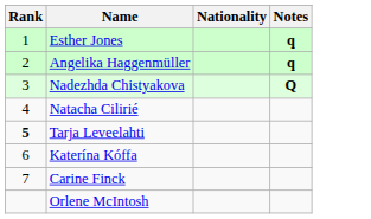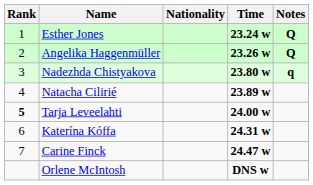 <table class="wikitable sortable" style="text-align:center">
 <tr>
 <th>Rank</th>
 <th>Name</th>
 <th>Nationality</th>
+<th>Time</th>
 <th>Notes</th>
 </tr>
 <tr bgcolor=ccffcc>
 <td>1</td>
 <td align=left><a href='#'>Esther Jones</a></td>
 <td align=left></td>
-<td><strong>q</strong></td>
+<td><strong>23.24</strong> <strong>w</strong></td>
+<td><strong>Q</strong></td>
 </tr>
 <tr bgcolor=ccffcc>
 <td>2</td>
 <td align=left><a href='#'>Angelika Haggenmüller</a></td>
 <td align=left></td>
-<td><strong>q</strong></td>
+<td><strong>23.26</strong> <strong>w</strong></td>
+<td><strong>Q</strong></td>
 </tr>
 <tr bgcolor=ddffdd>
 <td>3</td>
 <td align=left><a href='#'>Nadezhda Chistyakova</a></td>
 <td align=left></td>
-<td><strong>Q</strong></td>
+<td><strong>23.80</strong> <strong>w</strong></td>
+<td><strong>q</strong></td>
 </tr>
 <tr>
 <td>4</td>
 <td align=left><a href='#'>Natacha Cilirié</a></td>
 <td align=left></td>
+<td><strong>23.89</strong> <strong>w</strong></td>
 <td></td>
 </tr>
 <tr>
 <td><strong>5</strong></td>
 <td align=left><a href='#'>Tarja Leveelahti</a></td>
 <td align=left></td>
+<td><strong>24.00</strong> <strong>w</strong></td>
 <td></td>
 </tr>
 <tr>
 <td>6</td>
 <td align=left><a href='#'>Katerína Kóffa</a></td>
 <td align=left></td>
+<td><strong>24.31</strong> <strong>w</strong></td>
 <td></td>
 </tr>
 <tr>
 <td>7</td>
 <td align=left><a href='#'>Carine Finck</a></td>
 <td align=left></td>
+<td><strong>24.47</strong> <strong>w</strong></td>
 <td></td>
 </tr>
 <tr>
 <td></td>
 <td align=left><a href='#'>Orlene McIntosh</a></td>
 <td align=left></td>
+<td><strong>DNS</strong> <strong>w</strong></td>
 <td></td>
 </tr>
 </table>
